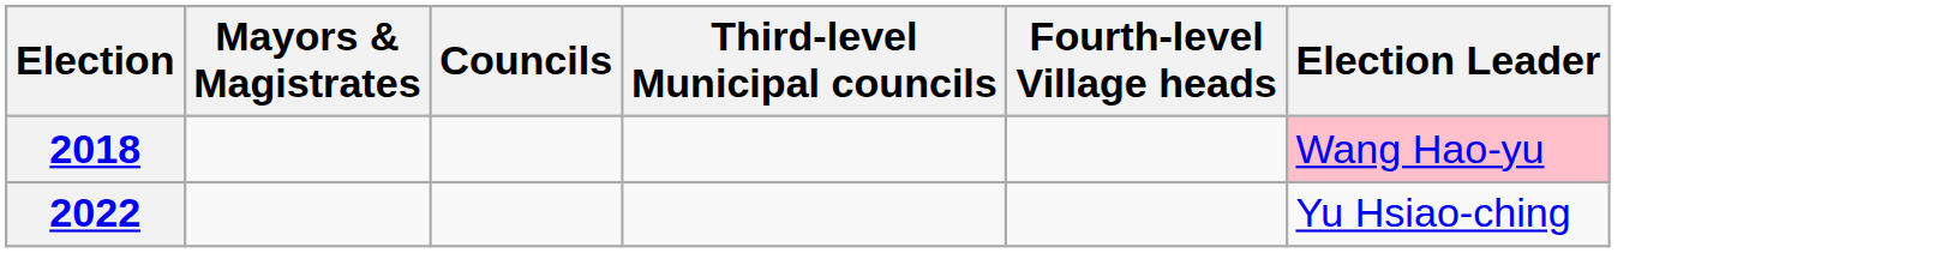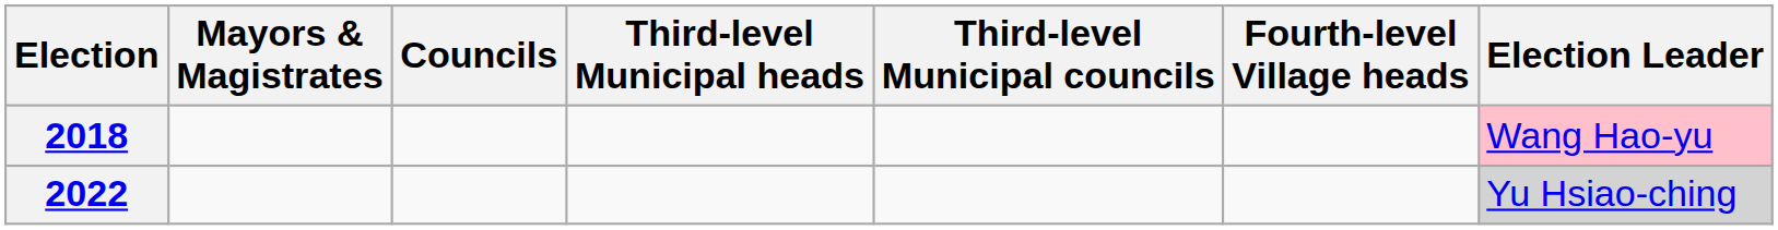 <table class=wikitable>
 <tr>
 <th>Election</th>
 <th>Mayors &<br>Magistrates</th>
 <th>Councils</th>
+<th>Third-level<br>Municipal heads</th>
 <th>Third-level<br>Municipal councils</th>
 <th>Fourth-level<br>Village heads</th>
 <th>Election Leader</th>
 </tr>
 <tr>
 <th><a href='#'>2018</a><br></th>
+<td></td>
 <td></td>
 <td></td>
 <td></td>
 <td></td>
 <td style="background: pink;"><a href='#'>Wang Hao-yu</a></td>
 </tr>
 <tr>
 <th><a href='#'>2022</a><br></th>
 <td></td>
 <td></td>
 <td></td>
 <td></td>
-<td><a href='#'>Yu Hsiao-ching</a></td>
+<td></td>
+<td style="background: lightgrey;"><a href='#'>Yu Hsiao-ching</a></td>
 </tr>
 </table>
